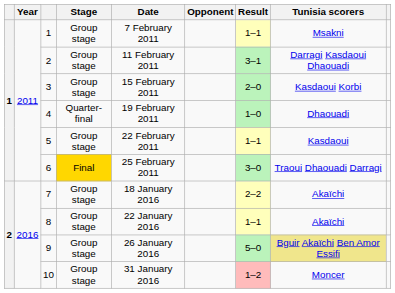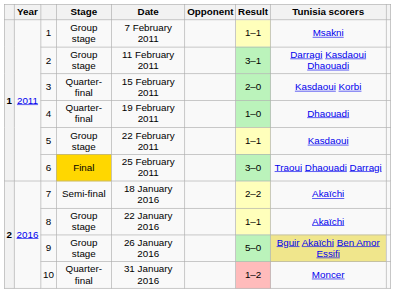 <table class="wikitable alternance" style="font-size:99%; text-align:center; line-height:; width:100%">
 <tr>
 <th></th>
 <th>Year</th>
 <th></th>
 <th>Stage</th>
 <th>Date</th>
 <th>Opponent</th>
 <th>Result</th>
 <th>Tunisia scorers</th>
 <th></th>
 </tr>
 <tr>
 <th rowspan="6">1</th>
 <td rowspan="6"> <a href='#'>2011</a></td>
 <td>1</td>
 <td>Group stage</td>
 <td>7 February 2011</td>
 <td align="left"></td>
 <td align="center" bgcolor="#ffffbb">1–1</td>
 <td><a href='#'>Msakni</a> </td>
 <td></td>
 </tr>
 <tr>
 <td>2</td>
 <td>Group stage</td>
 <td>11 February 2011</td>
 <td align="left"></td>
 <td align="center" bgcolor="#bbf3bb">3–1</td>
 <td><a href='#'>Darragi</a>  <a href='#'>Kasdaoui</a>  <a href='#'>Dhaouadi</a> </td>
 <td></td>
 </tr>
 <tr>
 <td>3</td>
-<td>Group stage</td>
+<td>Quarter-final</td>
 <td>15 February 2011</td>
 <td align="left"></td>
 <td align="center" bgcolor="#bbf3bb">2–0</td>
 <td><a href='#'>Kasdaoui</a>  <a href='#'>Korbi</a> </td>
 <td></td>
 </tr>
 <tr>
 <td>4</td>
 <td>Quarter-final</td>
 <td>19 February 2011</td>
 <td align="left"></td>
 <td align="center" bgcolor="#bbf3bb">1–0</td>
 <td><a href='#'>Dhaouadi</a> </td>
 <td></td>
 </tr>
 <tr>
 <td>5</td>
 <td>Group stage</td>
 <td>22 February 2011</td>
 <td align="left"></td>
 <td align="center" bgcolor="#ffffbb">1–1 </td>
 <td><a href='#'>Kasdaoui</a> </td>
 <td></td>
 </tr>
 <tr>
 <td>6</td>
 <td align="center" bgcolor="gold">Final</td>
 <td>25 February 2011</td>
 <td align="left"></td>
 <td align="center" bgcolor="#bbf3bb">3–0</td>
 <td><a href='#'>Traoui</a>  <a href='#'>Dhaouadi</a>  <a href='#'>Darragi</a> </td>
 <td></td>
 </tr>
 <tr>
 <th rowspan="4">2</th>
 <td rowspan="4"> <a href='#'>2016</a></td>
 <td>7</td>
-<td>Group stage</td>
+<td>Semi-final</td>
 <td>18 January 2016</td>
 <td align="left"></td>
 <td align="center" bgcolor="#ffffbb">2–2</td>
 <td><a href='#'>Akaïchi</a> </td>
 <td></td>
 </tr>
 <tr>
 <td>8</td>
 <td>Group stage</td>
 <td>22 January 2016</td>
 <td align="left"></td>
 <td align="center" bgcolor="#ffffbb">1–1</td>
 <td><a href='#'>Akaïchi</a> </td>
 <td></td>
 </tr>
 <tr>
 <td>9</td>
 <td>Group stage</td>
 <td>26 January 2016</td>
 <td align="left"></td>
 <td align="center" bgcolor="#bbf3bb">5–0</td>
 <td style="background: khaki;"><a href='#'>Bguir</a>  <a href='#'>Akaïchi</a>  <a href='#'>Ben Amor</a>  <a href='#'>Essifi</a> </td>
 <td></td>
 </tr>
 <tr>
 <td>10</td>
-<td>Group stage</td>
+<td>Quarter-final</td>
 <td>31 January 2016</td>
 <td align="left"></td>
 <td align="center" bgcolor="#ffbbbb">1–2</td>
 <td><a href='#'>Moncer</a> </td>
 <td></td>
 </tr>
 </table>
